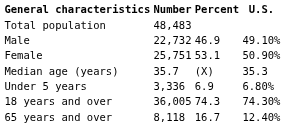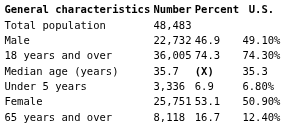 <table>
 <tr>
 <th>General characteristics</th>
 <th>Number</th>
 <th>Percent</th>
 <th>U.S.</th>
 </tr>
 <tr>
 <td>Total population</td>
 <td>48,483</td>
 <td></td>
 <td></td>
 </tr>
 <tr>
 <td>Male</td>
 <td>22,732</td>
 <td>46.9</td>
 <td>49.10%</td>
 </tr>
 <tr>
-<td>Female</td>
-<td>25,751</td>
-<td>53.1</td>
-<td>50.90%</td>
+<td>18 years and over</td>
+<td>36,005</td>
+<td>74.3</td>
+<td>74.30%</td>
 </tr>
 <tr>
 <td>Median age (years)</td>
 <td>35.7</td>
-<td>(X)</td>
+<td><strong>(X)</strong></td>
 <td>35.3</td>
 </tr>
 <tr>
 <td>Under 5 years</td>
 <td>3,336</td>
 <td>6.9</td>
 <td>6.80%</td>
 </tr>
 <tr>
-<td>18 years and over</td>
-<td>36,005</td>
-<td>74.3</td>
-<td>74.30%</td>
+<td>Female</td>
+<td>25,751</td>
+<td>53.1</td>
+<td>50.90%</td>
 </tr>
 <tr>
 <td>65 years and over</td>
 <td>8,118</td>
 <td>16.7</td>
 <td>12.40%</td>
 </tr>
 </table>
